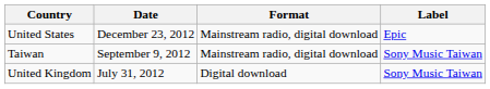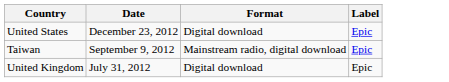 <table class="wikitable">
 <tr>
 <th scope="col">Country</th>
 <th scope="col">Date</th>
 <th scope="col">Format</th>
 <th scope="col">Label</th>
 </tr>
 <tr>
 <td>United States</td>
 <td>December 23, 2012</td>
-<td>Mainstream radio, digital download</td>
+<td>Digital download</td>
 <td><a href='#'>Epic</a></td>
 </tr>
 <tr>
 <td>Taiwan</td>
 <td>September 9, 2012</td>
 <td>Mainstream radio, digital download</td>
-<td><a href='#'>Sony Music Taiwan</a></td>
+<td><a href='#'>Epic</a></td>
 </tr>
 <tr>
 <td>United Kingdom</td>
 <td>July 31, 2012</td>
 <td>Digital download</td>
-<td><a href='#'>Sony Music Taiwan</a></td>
+<td>Epic</td>
 </tr>
 </table>
